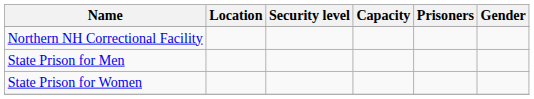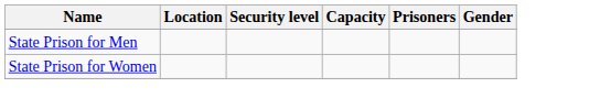 <table style="float:left;" align="center" class="wikitable">
 <tr>
 <th>Name</th>
 <th>Location</th>
 <th>Security level</th>
 <th>Capacity</th>
 <th>Prisoners</th>
 <th>Gender</th>
 </tr>
 <tr>
-</tr>
-<tr>
-<td><a href='#'>Northern NH Correctional Facility</a></td>
-<td></td>
-<td></td>
-<td></td>
-<td></td>
-<td></td>
 </tr>
 <tr>
 <td><a href='#'>State Prison for Men</a></td>
 <td></td>
 <td></td>
 <td></td>
 <td></td>
 <td></td>
 </tr>
 <tr>
 <td><a href='#'>State Prison for Women</a></td>
 <td></td>
 <td></td>
 <td></td>
 <td></td>
 <td></td>
 </tr>
 <tr>
 </tr>
 </table>
